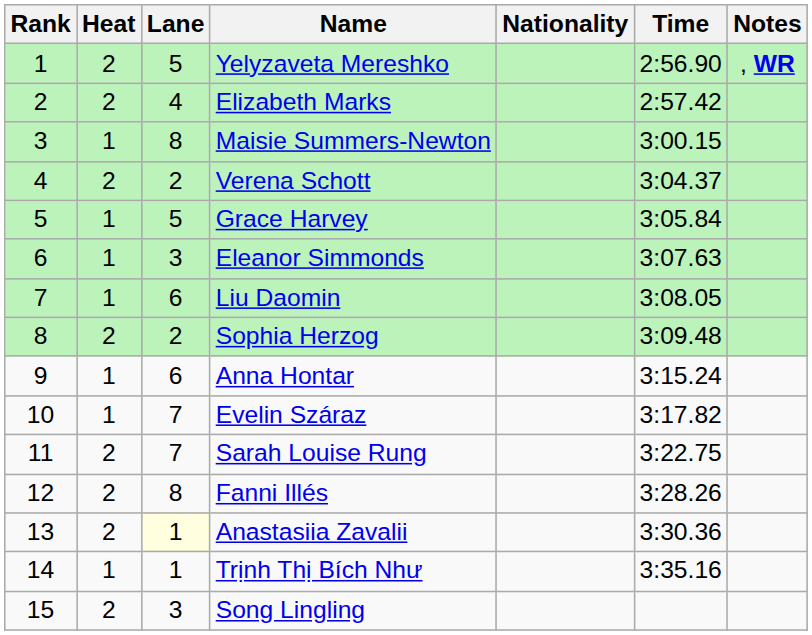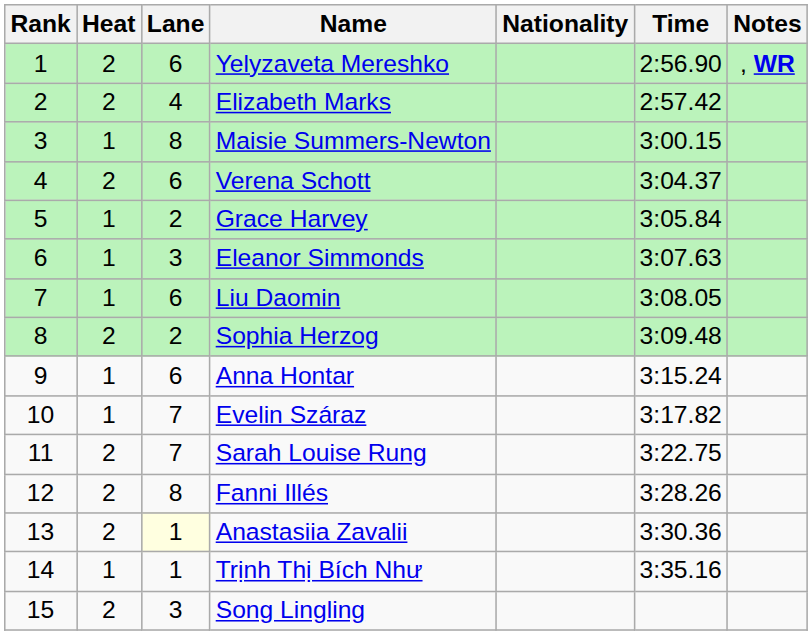 <table class="wikitable sortable" style="text-align:center">
 <tr>
 <th>Rank</th>
 <th>Heat</th>
 <th>Lane</th>
 <th>Name</th>
 <th>Nationality</th>
 <th>Time</th>
 <th>Notes</th>
 </tr>
 <tr bgcolor=bbf3bb>
 <td>1</td>
 <td>2</td>
-<td>5</td>
+<td>6</td>
 <td align=left><a href='#'>Yelyzaveta Mereshko</a></td>
 <td align=left></td>
 <td>2:56.90</td>
 <td>, <strong><a href='#'>WR</a></strong></td>
 </tr>
 <tr bgcolor=bbf3bb>
 <td>2</td>
 <td>2</td>
 <td>4</td>
 <td align=left><a href='#'>Elizabeth Marks</a></td>
 <td align=left></td>
 <td>2:57.42</td>
 <td></td>
 </tr>
 <tr bgcolor=bbf3bb>
 <td>3</td>
 <td>1</td>
 <td>8</td>
 <td align=left><a href='#'>Maisie Summers-Newton</a></td>
 <td align=left></td>
 <td>3:00.15</td>
 <td></td>
 </tr>
 <tr bgcolor=bbf3bb>
 <td>4</td>
 <td>2</td>
-<td>2</td>
+<td>6</td>
 <td align=left><a href='#'>Verena Schott</a></td>
 <td align=left></td>
 <td>3:04.37</td>
 <td></td>
 </tr>
 <tr bgcolor=bbf3bb>
 <td>5</td>
 <td>1</td>
-<td>5</td>
+<td>2</td>
 <td align=left><a href='#'>Grace Harvey</a></td>
 <td align=left></td>
 <td>3:05.84</td>
 <td></td>
 </tr>
 <tr bgcolor=bbf3bb>
 <td>6</td>
 <td>1</td>
 <td>3</td>
 <td align=left><a href='#'>Eleanor Simmonds</a></td>
 <td align=left></td>
 <td>3:07.63</td>
 <td></td>
 </tr>
 <tr bgcolor=bbf3bb>
 <td>7</td>
 <td>1</td>
 <td>6</td>
 <td align=left><a href='#'>Liu Daomin</a></td>
 <td align=left></td>
 <td>3:08.05</td>
 <td></td>
 </tr>
 <tr bgcolor=bbf3bb>
 <td>8</td>
 <td>2</td>
 <td>2</td>
 <td align=left><a href='#'>Sophia Herzog</a></td>
 <td align=left></td>
 <td>3:09.48</td>
 <td></td>
 </tr>
 <tr>
 <td>9</td>
 <td>1</td>
 <td>6</td>
 <td align=left><a href='#'>Anna Hontar</a></td>
 <td align=left></td>
 <td>3:15.24</td>
 <td></td>
 </tr>
 <tr>
 <td>10</td>
 <td>1</td>
 <td>7</td>
 <td align=left><a href='#'>Evelin Száraz</a></td>
 <td align=left></td>
 <td>3:17.82</td>
 <td></td>
 </tr>
 <tr>
 <td>11</td>
 <td>2</td>
 <td>7</td>
 <td align=left><a href='#'>Sarah Louise Rung</a></td>
 <td align=left></td>
 <td>3:22.75</td>
 <td></td>
 </tr>
 <tr>
 <td>12</td>
 <td>2</td>
 <td>8</td>
 <td align=left><a href='#'>Fanni Illés</a></td>
 <td align=left></td>
 <td>3:28.26</td>
 <td></td>
 </tr>
 <tr>
 <td>13</td>
 <td>2</td>
 <td style="background: lightyellow;">1</td>
 <td align=left><a href='#'>Anastasiia Zavalii</a></td>
 <td align=left></td>
 <td>3:30.36</td>
 <td></td>
 </tr>
 <tr>
 <td>14</td>
 <td>1</td>
 <td>1</td>
 <td align=left><a href='#'>Trịnh Thị Bích Như</a></td>
 <td align=left></td>
 <td>3:35.16</td>
 <td></td>
 </tr>
 <tr>
 <td>15</td>
 <td>2</td>
 <td>3</td>
 <td align=left><a href='#'>Song Lingling</a></td>
 <td align=left></td>
 <td></td>
 <td></td>
 </tr>
 </table>
